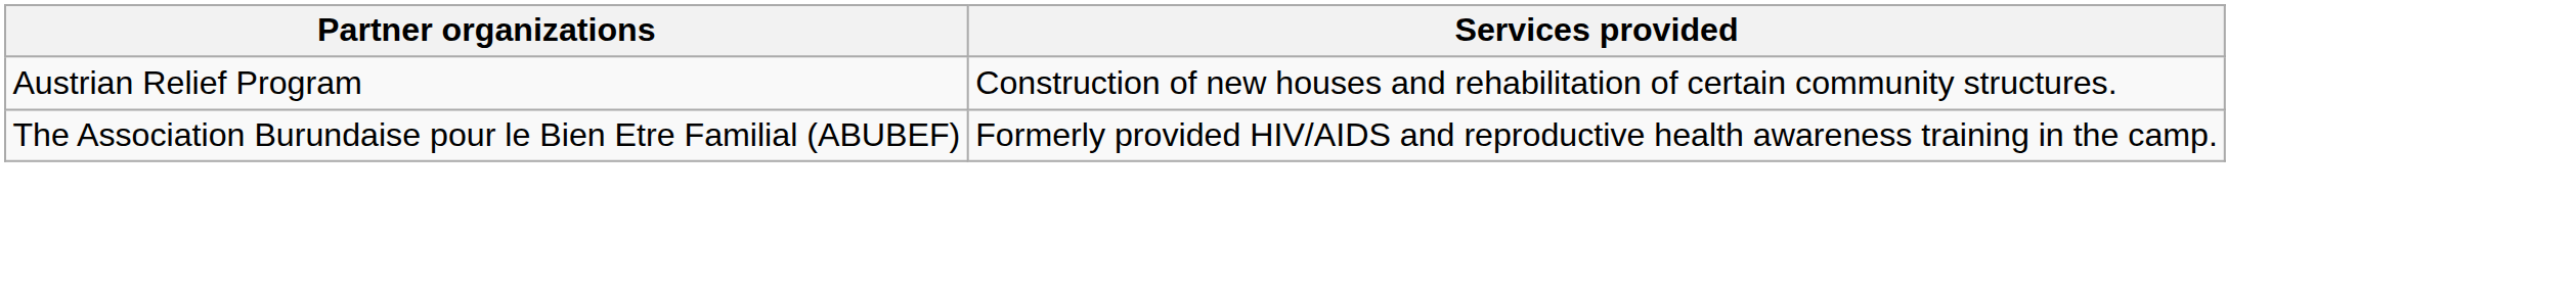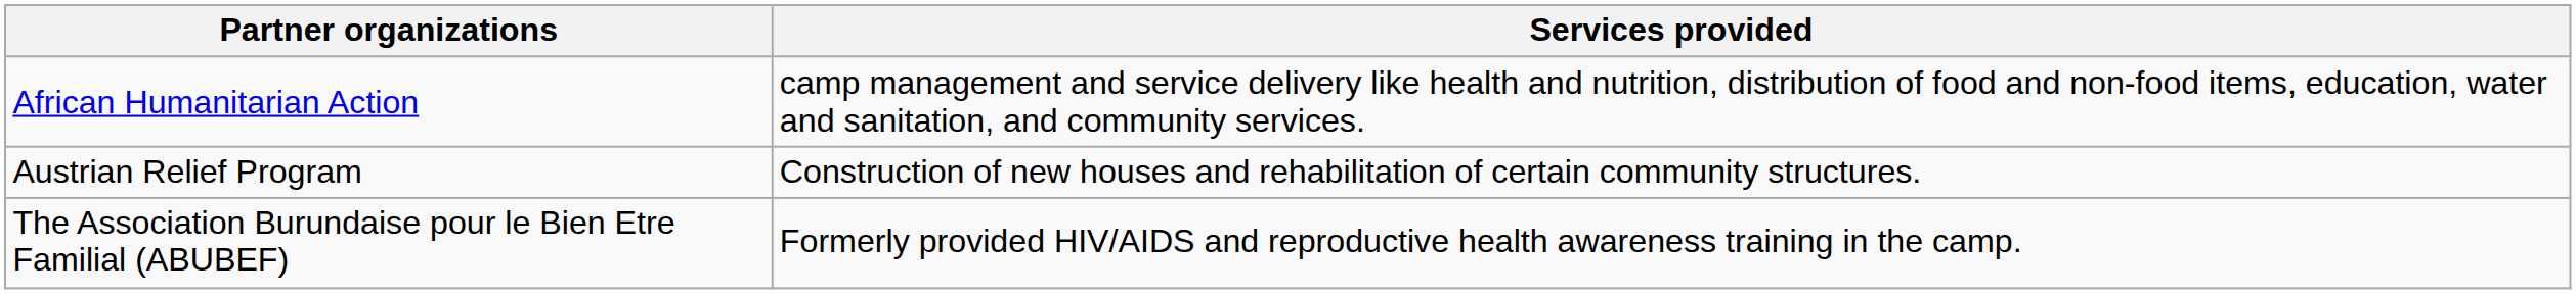 <table class="wikitable">
 <tr>
 <th>Partner organizations</th>
 <th>Services provided</th>
+</tr>
+<tr>
+<td><a href='#'>African Humanitarian Action</a></td>
+<td>camp management and service delivery like health and nutrition, distribution of food and non-food items, education, water and sanitation, and community services.</td>
 </tr>
 <tr>
 <td>Austrian Relief Program</td>
 <td>Construction of new houses and rehabilitation of certain community structures.</td>
 </tr>
 <tr>
 <td>The Association Burundaise pour le Bien Etre Familial (ABUBEF)</td>
 <td>Formerly provided HIV/AIDS and reproductive health awareness training in the camp.</td>
 </tr>
 </table>
